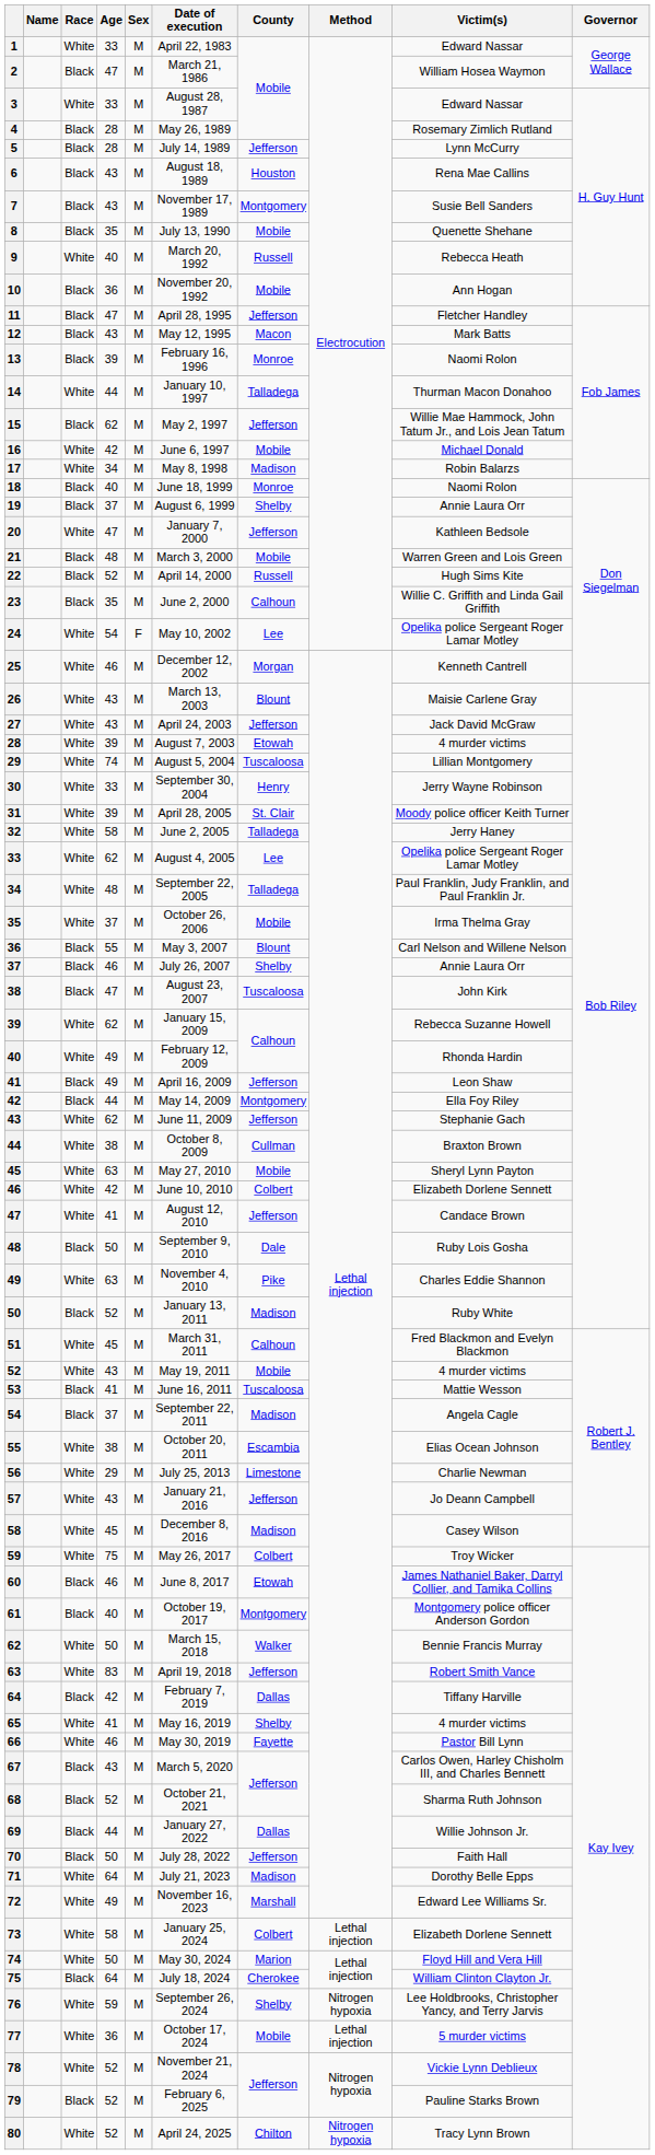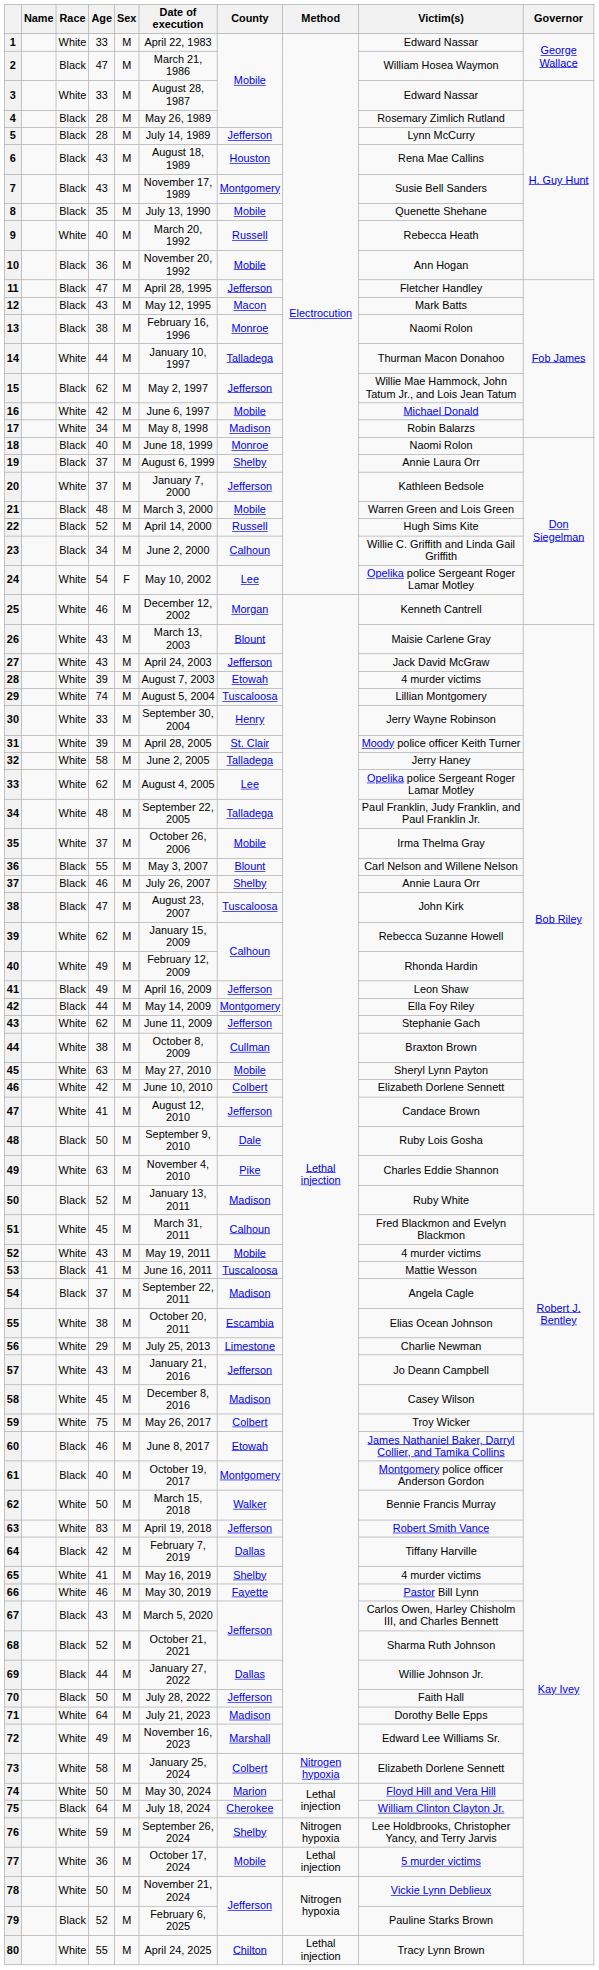 <table class="wikitable sortable" style="text-align:center;">
 <tr>
 <th scope="col"></th>
 <th scope="col">Name</th>
 <th scope="col">Race</th>
 <th scope="col">Age</th>
 <th scope="col">Sex</th>
 <th scope="col" data-sort-type="date">Date of execution</th>
 <th scope="col">County</th>
 <th scope="col">Method</th>
 <th scope="col">Victim(s)</th>
 <th scope="col">Governor</th>
 </tr>
 <tr>
 <th scope="row">1</th>
 <td></td>
 <td>White</td>
 <td>33</td>
 <td>M</td>
 <td>April 22, 1983</td>
 <td rowspan="4"><a href='#'>Mobile</a></td>
 <td rowspan="24"><a href='#'>Electrocution</a></td>
 <td>Edward Nassar</td>
 <td rowspan="2"><a href='#'>George Wallace</a></td>
 </tr>
 <tr>
 <th scope="row">2</th>
 <td></td>
 <td>Black</td>
 <td>47</td>
 <td>M</td>
 <td>March 21, 1986</td>
 <td>William Hosea Waymon</td>
 </tr>
 <tr>
 <th scope="row">3</th>
 <td></td>
 <td>White</td>
 <td>33</td>
 <td>M</td>
 <td>August 28, 1987</td>
 <td>Edward Nassar</td>
 <td rowspan="8"><a href='#'>H. Guy Hunt</a></td>
 </tr>
 <tr>
 <th scope="row">4</th>
 <td></td>
 <td>Black</td>
 <td>28</td>
 <td>M</td>
 <td>May 26, 1989</td>
 <td>Rosemary Zimlich Rutland</td>
 </tr>
 <tr>
 <th scope="row">5</th>
 <td></td>
 <td>Black</td>
 <td>28</td>
 <td>M</td>
 <td>July 14, 1989</td>
 <td><a href='#'>Jefferson</a></td>
 <td>Lynn McCurry</td>
 </tr>
 <tr>
 <th scope="row">6</th>
 <td></td>
 <td>Black</td>
 <td>43</td>
 <td>M</td>
 <td>August 18, 1989</td>
 <td><a href='#'>Houston</a></td>
 <td>Rena Mae Callins</td>
 </tr>
 <tr>
 <th scope="row">7</th>
 <td></td>
 <td>Black</td>
 <td>43</td>
 <td>M</td>
 <td>November 17, 1989</td>
 <td><a href='#'>Montgomery</a></td>
 <td>Susie Bell Sanders</td>
 </tr>
 <tr>
 <th scope="row">8</th>
 <td></td>
 <td>Black</td>
 <td>35</td>
 <td>M</td>
 <td>July 13, 1990</td>
 <td><a href='#'>Mobile</a></td>
 <td>Quenette Shehane</td>
 </tr>
 <tr>
 <th scope="row">9</th>
 <td></td>
 <td>White</td>
 <td>40</td>
 <td>M</td>
 <td>March 20, 1992</td>
 <td><a href='#'>Russell</a></td>
 <td>Rebecca Heath</td>
 </tr>
 <tr>
 <th scope="row">10</th>
 <td></td>
 <td>Black</td>
 <td>36</td>
 <td>M</td>
 <td>November 20, 1992</td>
 <td><a href='#'>Mobile</a></td>
 <td>Ann Hogan</td>
 </tr>
 <tr>
 <th scope="row">11</th>
 <td></td>
 <td>Black</td>
 <td>47</td>
 <td>M</td>
 <td>April 28, 1995</td>
 <td><a href='#'>Jefferson</a></td>
 <td>Fletcher Handley</td>
 <td rowspan="7"><a href='#'>Fob James</a></td>
 </tr>
 <tr>
 <th scope="row">12</th>
 <td></td>
 <td>Black</td>
 <td>43</td>
 <td>M</td>
 <td>May 12, 1995</td>
 <td><a href='#'>Macon</a></td>
 <td>Mark Batts</td>
 </tr>
 <tr>
 <th scope="row">13</th>
 <td></td>
 <td>Black</td>
-<td>39</td>
+<td>38</td>
 <td>M</td>
 <td>February 16, 1996</td>
 <td><a href='#'>Monroe</a></td>
 <td>Naomi Rolon</td>
 </tr>
 <tr>
 <th scope="row">14</th>
 <td></td>
 <td>White</td>
 <td>44</td>
 <td>M</td>
 <td>January 10, 1997</td>
 <td><a href='#'>Talladega</a></td>
 <td>Thurman Macon Donahoo</td>
 </tr>
 <tr>
 <th scope="row">15</th>
 <td></td>
 <td>Black</td>
 <td>62</td>
 <td>M</td>
 <td>May 2, 1997</td>
 <td><a href='#'>Jefferson</a></td>
 <td>Willie Mae Hammock, John Tatum Jr., and Lois Jean Tatum</td>
 </tr>
 <tr>
 <th scope="row">16</th>
 <td></td>
 <td>White</td>
 <td>42</td>
 <td>M</td>
 <td>June 6, 1997</td>
 <td><a href='#'>Mobile</a></td>
 <td><a href='#'>Michael Donald</a></td>
 </tr>
 <tr>
 <th scope="row">17</th>
 <td></td>
 <td>White</td>
 <td>34</td>
 <td>M</td>
 <td>May 8, 1998</td>
 <td><a href='#'>Madison</a></td>
 <td>Robin Balarzs</td>
 </tr>
 <tr>
 <th scope="row">18</th>
 <td></td>
 <td>Black</td>
 <td>40</td>
 <td>M</td>
 <td>June 18, 1999</td>
 <td><a href='#'>Monroe</a></td>
 <td>Naomi Rolon</td>
 <td rowspan="8"><a href='#'>Don Siegelman</a></td>
 </tr>
 <tr>
 <th scope="row">19</th>
 <td></td>
 <td>Black</td>
 <td>37</td>
 <td>M</td>
 <td>August 6, 1999</td>
 <td><a href='#'>Shelby</a></td>
 <td>Annie Laura Orr</td>
 </tr>
 <tr>
 <th scope="row">20</th>
 <td></td>
 <td>White</td>
-<td>47</td>
+<td>37</td>
 <td>M</td>
 <td>January 7, 2000</td>
 <td><a href='#'>Jefferson</a></td>
 <td>Kathleen Bedsole</td>
 </tr>
 <tr>
 <th scope="row">21</th>
 <td></td>
 <td>Black</td>
 <td>48</td>
 <td>M</td>
 <td>March 3, 2000</td>
 <td><a href='#'>Mobile</a></td>
 <td>Warren Green and Lois Green</td>
 </tr>
 <tr>
 <th scope="row">22</th>
 <td></td>
 <td>Black</td>
 <td>52</td>
 <td>M</td>
 <td>April 14, 2000</td>
 <td><a href='#'>Russell</a></td>
 <td>Hugh Sims Kite</td>
 </tr>
 <tr>
 <th scope="row">23</th>
 <td></td>
 <td>Black</td>
-<td>35</td>
+<td>34</td>
 <td>M</td>
 <td>June 2, 2000</td>
 <td><a href='#'>Calhoun</a></td>
 <td>Willie C. Griffith and Linda Gail Griffith</td>
 </tr>
 <tr>
 <th scope="row">24</th>
 <td></td>
 <td>White</td>
 <td>54</td>
 <td>F</td>
 <td>May 10, 2002</td>
 <td><a href='#'>Lee</a></td>
 <td><a href='#'>Opelika</a> police Sergeant Roger Lamar Motley</td>
 </tr>
 <tr>
 <th scope="row">25</th>
 <td></td>
 <td>White</td>
 <td>46</td>
 <td>M</td>
 <td>December 12, 2002</td>
 <td><a href='#'>Morgan</a></td>
 <td rowspan="48"><a href='#'>Lethal injection</a></td>
 <td>Kenneth Cantrell</td>
 </tr>
 <tr>
 <th scope="row">26</th>
 <td></td>
 <td>White</td>
 <td>43</td>
 <td>M</td>
 <td>March 13, 2003</td>
 <td><a href='#'>Blount</a></td>
 <td>Maisie Carlene Gray</td>
 <td rowspan="25"><a href='#'>Bob Riley</a></td>
 </tr>
 <tr>
 <th scope="row">27</th>
 <td></td>
 <td>White</td>
 <td>43</td>
 <td>M</td>
 <td>April 24, 2003</td>
 <td><a href='#'>Jefferson</a></td>
 <td>Jack David McGraw</td>
 </tr>
 <tr>
 <th scope="row">28</th>
 <td></td>
 <td>White</td>
 <td>39</td>
 <td>M</td>
 <td>August 7, 2003</td>
 <td><a href='#'>Etowah</a></td>
 <td>4 murder victims</td>
 </tr>
 <tr>
 <th scope="row">29</th>
 <td></td>
 <td>White</td>
 <td>74</td>
 <td>M</td>
 <td>August 5, 2004</td>
 <td><a href='#'>Tuscaloosa</a></td>
 <td>Lillian Montgomery</td>
 </tr>
 <tr>
 <th scope="row">30</th>
 <td></td>
 <td>White</td>
 <td>33</td>
 <td>M</td>
 <td>September 30, 2004</td>
 <td><a href='#'>Henry</a></td>
 <td>Jerry Wayne Robinson</td>
 </tr>
 <tr>
 <th scope="row">31</th>
 <td></td>
 <td>White</td>
 <td>39</td>
 <td>M</td>
 <td>April 28, 2005</td>
 <td><a href='#'>St. Clair</a></td>
 <td><a href='#'>Moody</a> police officer Keith Turner</td>
 </tr>
 <tr>
 <th scope="row">32</th>
 <td></td>
 <td>White</td>
 <td>58</td>
 <td>M</td>
 <td>June 2, 2005</td>
 <td><a href='#'>Talladega</a></td>
 <td>Jerry Haney</td>
 </tr>
 <tr>
 <th scope="row">33</th>
 <td></td>
 <td>White</td>
 <td>62</td>
 <td>M</td>
 <td>August 4, 2005</td>
 <td><a href='#'>Lee</a></td>
 <td><a href='#'>Opelika</a> police Sergeant Roger Lamar Motley</td>
 </tr>
 <tr>
 <th scope="row">34</th>
 <td></td>
 <td>White</td>
 <td>48</td>
 <td>M</td>
 <td>September 22, 2005</td>
 <td><a href='#'>Talladega</a></td>
 <td>Paul Franklin, Judy Franklin, and Paul Franklin Jr.</td>
 </tr>
 <tr>
 <th scope="row">35</th>
 <td></td>
 <td>White</td>
 <td>37</td>
 <td>M</td>
 <td>October 26, 2006</td>
 <td><a href='#'>Mobile</a></td>
 <td>Irma Thelma Gray</td>
 </tr>
 <tr>
 <th scope="row">36</th>
 <td></td>
 <td>Black</td>
 <td>55</td>
 <td>M</td>
 <td>May 3, 2007</td>
 <td><a href='#'>Blount</a></td>
 <td>Carl Nelson and Willene Nelson</td>
 </tr>
 <tr>
 <th scope="row">37</th>
 <td></td>
 <td>Black</td>
 <td>46</td>
 <td>M</td>
 <td>July 26, 2007</td>
 <td><a href='#'>Shelby</a></td>
 <td>Annie Laura Orr</td>
 </tr>
 <tr>
 <th scope="row">38</th>
 <td></td>
 <td>Black</td>
 <td>47</td>
 <td>M</td>
 <td>August 23, 2007</td>
 <td><a href='#'>Tuscaloosa</a></td>
 <td>John Kirk</td>
 </tr>
 <tr>
 <th scope="row">39</th>
 <td></td>
 <td>White</td>
 <td>62</td>
 <td>M</td>
 <td>January 15, 2009</td>
 <td rowspan="2"><a href='#'>Calhoun</a></td>
 <td>Rebecca Suzanne Howell</td>
 </tr>
 <tr>
 <th scope="row">40</th>
 <td></td>
 <td>White</td>
 <td>49</td>
 <td>M</td>
 <td>February 12, 2009</td>
 <td>Rhonda Hardin</td>
 </tr>
 <tr>
 <th scope="row">41</th>
 <td></td>
 <td>Black</td>
 <td>49</td>
 <td>M</td>
 <td>April 16, 2009</td>
 <td><a href='#'>Jefferson</a></td>
 <td>Leon Shaw</td>
 </tr>
 <tr>
 <th scope="row">42</th>
 <td></td>
 <td>Black</td>
 <td>44</td>
 <td>M</td>
 <td>May 14, 2009</td>
 <td><a href='#'>Montgomery</a></td>
 <td>Ella Foy Riley</td>
 </tr>
 <tr>
 <th scope="row">43</th>
 <td></td>
 <td>White</td>
 <td>62</td>
 <td>M</td>
 <td>June 11, 2009</td>
 <td><a href='#'>Jefferson</a></td>
 <td>Stephanie Gach</td>
 </tr>
 <tr>
 <th scope="row">44</th>
 <td></td>
 <td>White</td>
 <td>38</td>
 <td>M</td>
 <td>October 8, 2009</td>
 <td><a href='#'>Cullman</a></td>
 <td>Braxton Brown</td>
 </tr>
 <tr>
 <th scope="row">45</th>
 <td></td>
 <td>White</td>
 <td>63</td>
 <td>M</td>
 <td>May 27, 2010</td>
 <td><a href='#'>Mobile</a></td>
 <td>Sheryl Lynn Payton</td>
 </tr>
 <tr>
 <th scope="row">46</th>
 <td></td>
 <td>White</td>
 <td>42</td>
 <td>M</td>
 <td>June 10, 2010</td>
 <td><a href='#'>Colbert</a></td>
 <td>Elizabeth Dorlene Sennett</td>
 </tr>
 <tr>
 <th scope="row">47</th>
 <td></td>
 <td>White</td>
 <td>41</td>
 <td>M</td>
 <td>August 12, 2010</td>
 <td><a href='#'>Jefferson</a></td>
 <td>Candace Brown</td>
 </tr>
 <tr>
 <th scope="row">48</th>
 <td></td>
 <td>Black</td>
 <td>50</td>
 <td>M</td>
 <td>September 9, 2010</td>
 <td><a href='#'>Dale</a></td>
 <td>Ruby Lois Gosha</td>
 </tr>
 <tr>
 <th scope="row">49</th>
 <td></td>
 <td>White</td>
 <td>63</td>
 <td>M</td>
 <td>November 4, 2010</td>
 <td><a href='#'>Pike</a></td>
 <td>Charles Eddie Shannon</td>
 </tr>
 <tr>
 <th scope="row">50</th>
 <td></td>
 <td>Black</td>
 <td>52</td>
 <td>M</td>
 <td>January 13, 2011</td>
 <td><a href='#'>Madison</a></td>
 <td>Ruby White</td>
 </tr>
 <tr>
 <th scope="row">51</th>
 <td></td>
 <td>White</td>
 <td>45</td>
 <td>M</td>
 <td>March 31, 2011</td>
 <td><a href='#'>Calhoun</a></td>
 <td>Fred Blackmon and Evelyn Blackmon</td>
 <td rowspan="8"><a href='#'>Robert J. Bentley</a></td>
 </tr>
 <tr>
 <th scope="row">52</th>
 <td></td>
 <td>White</td>
 <td>43</td>
 <td>M</td>
 <td>May 19, 2011</td>
 <td><a href='#'>Mobile</a></td>
 <td>4 murder victims</td>
 </tr>
 <tr>
 <th scope="row">53</th>
 <td></td>
 <td>Black</td>
 <td>41</td>
 <td>M</td>
 <td>June 16, 2011</td>
 <td><a href='#'>Tuscaloosa</a></td>
 <td>Mattie Wesson</td>
 </tr>
 <tr>
 <th scope="row">54</th>
 <td></td>
 <td>Black</td>
 <td>37</td>
 <td>M</td>
 <td>September 22, 2011</td>
 <td><a href='#'>Madison</a></td>
 <td>Angela Cagle</td>
 </tr>
 <tr>
 <th scope="row">55</th>
 <td></td>
 <td>White</td>
 <td>38</td>
 <td>M</td>
 <td>October 20, 2011</td>
 <td><a href='#'>Escambia</a></td>
 <td>Elias Ocean Johnson</td>
 </tr>
 <tr>
 <th scope="row">56</th>
 <td></td>
 <td>White</td>
 <td>29</td>
 <td>M</td>
 <td>July 25, 2013</td>
 <td><a href='#'>Limestone</a></td>
 <td>Charlie Newman</td>
 </tr>
 <tr>
 <th scope="row">57</th>
 <td></td>
 <td>White</td>
 <td>43</td>
 <td>M</td>
 <td>January 21, 2016</td>
 <td><a href='#'>Jefferson</a></td>
 <td>Jo Deann Campbell</td>
 </tr>
 <tr>
 <th scope="row">58</th>
 <td></td>
 <td>White</td>
 <td>45</td>
 <td>M</td>
 <td>December 8, 2016</td>
 <td><a href='#'>Madison</a></td>
 <td>Casey Wilson</td>
 </tr>
 <tr>
 <th scope="row">59</th>
 <td></td>
 <td>White</td>
 <td>75</td>
 <td>M</td>
 <td>May 26, 2017</td>
 <td><a href='#'>Colbert</a></td>
 <td>Troy Wicker</td>
 <td rowspan="22"><a href='#'>Kay Ivey</a></td>
 </tr>
 <tr>
 <th scope="row">60</th>
 <td></td>
 <td>Black</td>
 <td>46</td>
 <td>M</td>
 <td>June 8, 2017</td>
 <td><a href='#'>Etowah</a></td>
 <td><a href='#'>James Nathaniel Baker, Darryl Collier, and Tamika Collins</a></td>
 </tr>
 <tr>
 <th scope="row">61</th>
 <td></td>
 <td>Black</td>
 <td>40</td>
 <td>M</td>
 <td>October 19, 2017</td>
 <td><a href='#'>Montgomery</a></td>
 <td><a href='#'>Montgomery</a> police officer Anderson Gordon</td>
 </tr>
 <tr>
 <th scope="row">62</th>
 <td></td>
 <td>White</td>
 <td>50</td>
 <td>M</td>
 <td>March 15, 2018</td>
 <td><a href='#'>Walker</a></td>
 <td>Bennie Francis Murray</td>
 </tr>
 <tr>
 <th scope="row">63</th>
 <td></td>
 <td>White</td>
 <td>83</td>
 <td>M</td>
 <td>April 19, 2018</td>
 <td><a href='#'>Jefferson</a></td>
 <td><a href='#'>Robert Smith Vance</a></td>
 </tr>
 <tr>
 <th scope="row">64</th>
 <td></td>
 <td>Black</td>
 <td>42</td>
 <td>M</td>
 <td>February 7, 2019</td>
 <td><a href='#'>Dallas</a></td>
 <td>Tiffany Harville</td>
 </tr>
 <tr>
 <th scope="row">65</th>
 <td></td>
 <td>White</td>
 <td>41</td>
 <td>M</td>
 <td>May 16, 2019</td>
 <td><a href='#'>Shelby</a></td>
 <td>4 murder victims</td>
 </tr>
 <tr>
 <th scope="row">66</th>
 <td></td>
 <td>White</td>
 <td>46</td>
 <td>M</td>
 <td>May 30, 2019</td>
 <td><a href='#'>Fayette</a></td>
 <td><a href='#'>Pastor</a> Bill Lynn</td>
 </tr>
 <tr>
 <th scope="row">67</th>
 <td></td>
 <td>Black</td>
 <td>43</td>
 <td>M</td>
 <td>March 5, 2020</td>
 <td rowspan="2"><a href='#'>Jefferson</a></td>
 <td>Carlos Owen, Harley Chisholm III, and Charles Bennett</td>
 </tr>
 <tr>
 <th scope="row">68</th>
 <td></td>
 <td>Black</td>
 <td>52</td>
 <td>M</td>
 <td>October 21, 2021</td>
 <td>Sharma Ruth Johnson</td>
 </tr>
 <tr>
 <th scope="row">69</th>
 <td></td>
 <td>Black</td>
 <td>44</td>
 <td>M</td>
 <td>January 27, 2022</td>
 <td><a href='#'>Dallas</a></td>
 <td>Willie Johnson Jr.</td>
 </tr>
 <tr>
 <th scope="row">70</th>
 <td></td>
 <td>Black</td>
 <td>50</td>
 <td>M</td>
 <td>July 28, 2022</td>
 <td><a href='#'>Jefferson</a></td>
 <td>Faith Hall</td>
 </tr>
 <tr>
 <th scope="row">71</th>
 <td></td>
 <td>White</td>
 <td>64</td>
 <td>M</td>
 <td>July 21, 2023</td>
 <td><a href='#'>Madison</a></td>
 <td>Dorothy Belle Epps</td>
 </tr>
 <tr>
 <th scope="row">72</th>
 <td></td>
 <td>White</td>
 <td>49</td>
 <td>M</td>
 <td>November 16, 2023</td>
 <td><a href='#'>Marshall</a></td>
 <td>Edward Lee Williams Sr.</td>
 </tr>
 <tr>
 <th scope="row">73</th>
 <td></td>
 <td>White</td>
 <td>58</td>
 <td>M</td>
 <td>January 25, 2024</td>
 <td><a href='#'>Colbert</a></td>
-<td>Lethal injection</td>
+<td><a href='#'>Nitrogen hypoxia</a></td>
 <td>Elizabeth Dorlene Sennett</td>
 </tr>
 <tr>
 <th scope="row">74</th>
 <td></td>
 <td>White</td>
 <td>50</td>
 <td>M</td>
 <td>May 30, 2024</td>
 <td><a href='#'>Marion</a></td>
 <td rowspan="2">Lethal injection</td>
 <td><a href='#'>Floyd Hill and Vera Hill</a></td>
 </tr>
 <tr>
 <th scope="row">75</th>
 <td></td>
 <td>Black</td>
 <td>64</td>
 <td>M</td>
 <td>July 18, 2024</td>
 <td><a href='#'>Cherokee</a></td>
 <td><a href='#'>William Clinton Clayton Jr.</a></td>
 </tr>
 <tr>
 <th scope="row">76</th>
 <td></td>
 <td>White</td>
 <td>59</td>
 <td>M</td>
 <td>September 26, 2024</td>
 <td><a href='#'>Shelby</a></td>
 <td>Nitrogen hypoxia</td>
 <td>Lee Holdbrooks, Christopher Yancy, and Terry Jarvis</td>
 </tr>
 <tr>
 <th scope="row">77</th>
 <td></td>
 <td>White</td>
 <td>36</td>
 <td>M</td>
 <td>October 17, 2024</td>
 <td><a href='#'>Mobile</a></td>
 <td>Lethal injection</td>
 <td><a href='#'>5 murder victims</a></td>
 </tr>
 <tr>
 <th scope="row">78</th>
 <td></td>
 <td>White</td>
-<td>52</td>
+<td>50</td>
 <td>M</td>
 <td>November 21, 2024</td>
 <td rowspan="2"><a href='#'>Jefferson</a></td>
 <td rowspan="2">Nitrogen hypoxia</td>
 <td><a href='#'>Vickie Lynn Deblieux</a></td>
 </tr>
 <tr>
 <th scope="row">79</th>
 <td></td>
 <td>Black</td>
 <td>52</td>
 <td>M</td>
 <td>February 6, 2025</td>
 <td>Pauline Starks Brown</td>
 </tr>
 <tr>
 <th scope="row">80</th>
 <td></td>
 <td>White</td>
-<td>52</td>
+<td>55</td>
 <td>M</td>
 <td>April 24, 2025</td>
 <td><a href='#'>Chilton</a></td>
-<td><a href='#'>Nitrogen hypoxia</a></td>
+<td>Lethal injection</td>
 <td>Tracy Lynn Brown</td>
 </tr>
 </table>
